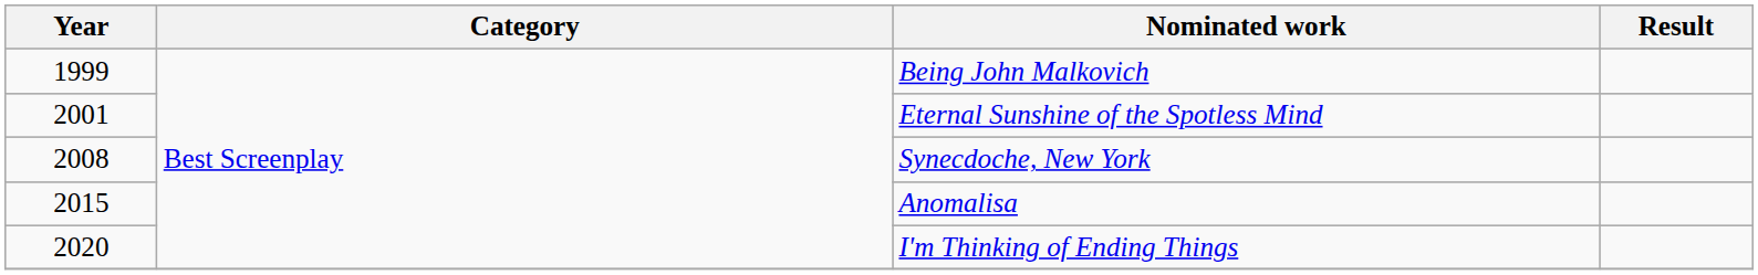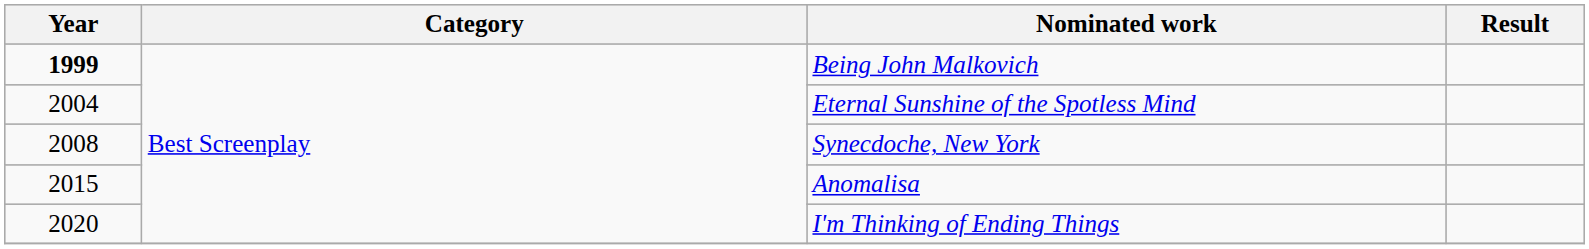 <table class=wikitable>
 <tr>
 <th scope="col" style="width:5em;">Year</th>
 <th scope="col" style="width:26em;">Category</th>
 <th scope="col" style="width:25em;">Nominated work</th>
 <th scope="col" style="width:5em;">Result</th>
 </tr>
 <tr>
-<td style="text-align:center;">1999</td>
+<td style="text-align:center;"><strong>1999</strong></td>
 <td rowspan=5><a href='#'>Best Screenplay</a></td>
 <td><em><a href='#'>Being John Malkovich</a></em></td>
 <td></td>
 </tr>
 <tr>
-<td style="text-align:center;">2001</td>
+<td style="text-align:center;">2004</td>
 <td><em><a href='#'>Eternal Sunshine of the Spotless Mind</a></em></td>
 <td></td>
 </tr>
 <tr>
 <td style="text-align:center;">2008</td>
 <td><em><a href='#'>Synecdoche, New York</a></em></td>
 <td></td>
 </tr>
 <tr>
 <td style="text-align:center;">2015</td>
 <td><em><a href='#'>Anomalisa</a></em></td>
 <td></td>
 </tr>
 <tr>
 <td style="text-align:center;">2020</td>
 <td><em><a href='#'>I'm Thinking of Ending Things</a></em></td>
 <td></td>
 </tr>
 <tr>
 </tr>
 </table>
